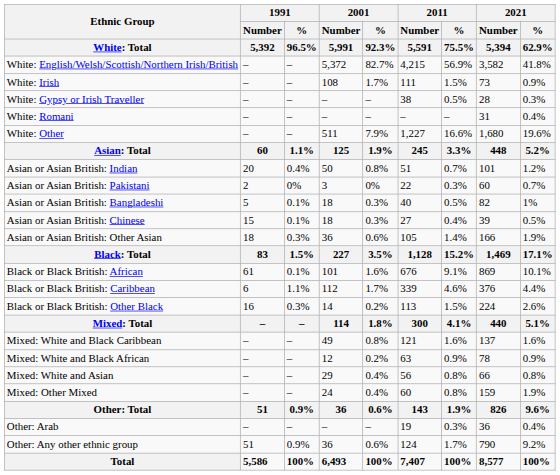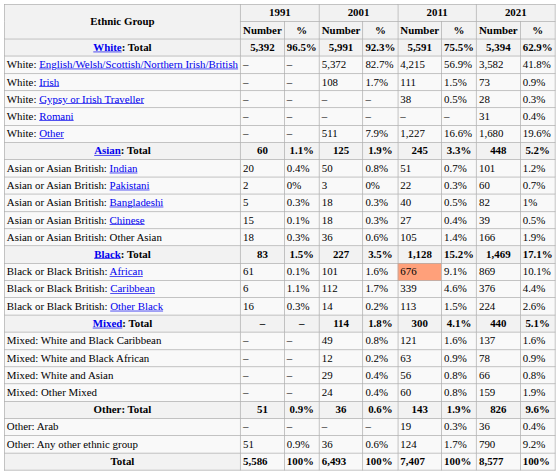 <table class="wikitable">
 <tr>
 <th rowspan="2" scope="col">Ethnic Group</th>
 <th colspan="2">1991</th>
 <th colspan="2">2001</th>
 <th colspan="2" scope="col">2011</th>
 <th colspan="2">2021</th>
 </tr>
 <tr>
 <th>Number</th>
 <th>%</th>
 <th>Number</th>
 <th>%</th>
 <th scope="col">Number</th>
 <th scope="col">%</th>
 <th>Number</th>
 <th>%</th>
 </tr>
 <tr>
 <th scope="row"><a href='#'>White</a>: Total</th>
 <th>5,392</th>
 <th>96.5%</th>
 <th>5,991</th>
 <th>92.3%</th>
 <th>5,591</th>
 <th>75.5%</th>
 <th>5,394</th>
 <th>62.9%</th>
 </tr>
 <tr>
 <td scope="row">White: <a href='#'>English/Welsh/Scottish/Northern Irish/British</a></td>
 <td>–</td>
 <td>–</td>
 <td>5,372</td>
 <td>82.7%</td>
 <td>4,215</td>
 <td>56.9%</td>
 <td>3,582</td>
 <td>41.8%</td>
 </tr>
 <tr>
 <td scope="row">White: <a href='#'>Irish</a></td>
 <td>–</td>
 <td>–</td>
 <td>108</td>
 <td>1.7%</td>
 <td>111</td>
 <td>1.5%</td>
 <td>73</td>
 <td>0.9%</td>
 </tr>
 <tr>
 <td scope="row">White: <a href='#'>Gypsy or Irish Traveller</a></td>
 <td>–</td>
 <td>–</td>
 <td>–</td>
 <td>–</td>
 <td>38</td>
 <td>0.5%</td>
 <td>28</td>
 <td>0.3%</td>
 </tr>
 <tr>
 <td>White: <a href='#'>Romani</a></td>
 <td>–</td>
 <td>–</td>
 <td>–</td>
 <td>–</td>
 <td>–</td>
 <td>–</td>
 <td>31</td>
 <td>0.4%</td>
 </tr>
 <tr>
 <td scope="row">White: <a href='#'>Other</a></td>
 <td>–</td>
 <td>–</td>
 <td>511</td>
 <td>7.9%</td>
 <td>1,227</td>
 <td>16.6%</td>
 <td>1,680</td>
 <td>19.6%</td>
 </tr>
 <tr>
 <th scope="row"><a href='#'>Asian</a>: Total</th>
 <th>60</th>
 <th>1.1%</th>
 <th>125</th>
 <th>1.9%</th>
 <th>245</th>
 <th>3.3%</th>
 <th>448</th>
 <th>5.2%</th>
 </tr>
 <tr>
 <td scope="row">Asian or Asian British: <a href='#'>Indian</a></td>
 <td>20</td>
 <td>0.4%</td>
 <td>50</td>
 <td>0.8%</td>
 <td>51</td>
 <td>0.7%</td>
 <td>101</td>
 <td>1.2%</td>
 </tr>
 <tr>
 <td scope="row">Asian or Asian British: <a href='#'>Pakistani</a></td>
 <td>2</td>
 <td>0%</td>
 <td>3</td>
 <td>0%</td>
 <td>22</td>
 <td>0.3%</td>
 <td>60</td>
 <td>0.7%</td>
 </tr>
 <tr>
 <td scope="row">Asian or Asian British: <a href='#'>Bangladeshi</a></td>
 <td>5</td>
-<td>0.1%</td>
+<td>0.3%</td>
 <td>18</td>
 <td>0.3%</td>
 <td>40</td>
 <td>0.5%</td>
 <td>82</td>
 <td>1%</td>
 </tr>
 <tr>
 <td scope="row">Asian or Asian British: <a href='#'>Chinese</a></td>
 <td>15</td>
 <td>0.1%</td>
 <td>18</td>
 <td>0.3%</td>
 <td>27</td>
 <td>0.4%</td>
 <td>39</td>
 <td>0.5%</td>
 </tr>
 <tr>
 <td scope="row">Asian or Asian British: Other Asian</td>
 <td>18</td>
 <td>0.3%</td>
 <td>36</td>
 <td>0.6%</td>
 <td>105</td>
 <td>1.4%</td>
 <td>166</td>
 <td>1.9%</td>
 </tr>
 <tr>
 <th scope="row"><a href='#'>Black</a>: Total</th>
 <th>83</th>
 <th>1.5%</th>
 <th>227</th>
 <th>3.5%</th>
 <th>1,128</th>
 <th>15.2%</th>
 <th>1,469</th>
 <th>17.1%</th>
 </tr>
 <tr>
 <td scope="row">Black or Black British: <a href='#'>African</a></td>
 <td>61</td>
 <td>0.1%</td>
 <td>101</td>
 <td>1.6%</td>
-<td>676</td>
+<td style="background: lightsalmon;">676</td>
 <td>9.1%</td>
 <td>869</td>
 <td>10.1%</td>
 </tr>
 <tr>
 <td scope="row">Black or Black British: <a href='#'>Caribbean</a></td>
 <td>6</td>
 <td>1.1%</td>
 <td>112</td>
 <td>1.7%</td>
 <td>339</td>
 <td>4.6%</td>
 <td>376</td>
 <td>4.4%</td>
 </tr>
 <tr>
 <td scope="row">Black or Black British: <a href='#'>Other Black</a></td>
 <td>16</td>
 <td>0.3%</td>
 <td>14</td>
 <td>0.2%</td>
 <td>113</td>
 <td>1.5%</td>
 <td>224</td>
 <td>2.6%</td>
 </tr>
 <tr>
 <th scope="row"><a href='#'>Mixed</a>: Total</th>
 <th>–</th>
 <th>–</th>
 <th>114</th>
 <th>1.8%</th>
 <th>300</th>
 <th>4.1%</th>
 <th>440</th>
 <th>5.1%</th>
 </tr>
 <tr>
 <td scope="row">Mixed: White and Black Caribbean</td>
 <td>–</td>
 <td>–</td>
 <td>49</td>
 <td>0.8%</td>
 <td>121</td>
 <td>1.6%</td>
 <td>137</td>
 <td>1.6%</td>
 </tr>
 <tr>
 <td scope="row">Mixed: White and Black African</td>
 <td>–</td>
 <td>–</td>
 <td>12</td>
 <td>0.2%</td>
 <td>63</td>
 <td>0.9%</td>
 <td>78</td>
 <td>0.9%</td>
 </tr>
 <tr>
 <td scope="row">Mixed: White and Asian</td>
 <td>–</td>
 <td>–</td>
 <td>29</td>
 <td>0.4%</td>
 <td>56</td>
 <td>0.8%</td>
 <td>66</td>
 <td>0.8%</td>
 </tr>
 <tr>
 <td scope="row">Mixed: Other Mixed</td>
 <td>–</td>
 <td>–</td>
 <td>24</td>
 <td>0.4%</td>
 <td>60</td>
 <td>0.8%</td>
 <td>159</td>
 <td>1.9%</td>
 </tr>
 <tr>
 <th scope="row">Other: Total</th>
 <th>51</th>
 <th>0.9%</th>
 <th>36</th>
 <th>0.6%</th>
 <th>143</th>
 <th>1.9%</th>
 <th>826</th>
 <th>9.6%</th>
 </tr>
 <tr>
 <td scope="row">Other: Arab</td>
 <td>–</td>
 <td>–</td>
 <td>–</td>
 <td>–</td>
 <td>19</td>
 <td>0.3%</td>
 <td>36</td>
 <td>0.4%</td>
 </tr>
 <tr>
 <td scope="row">Other: Any other ethnic group</td>
 <td>51</td>
 <td>0.9%</td>
 <td>36</td>
 <td>0.6%</td>
 <td>124</td>
 <td>1.7%</td>
 <td>790</td>
 <td>9.2%</td>
 </tr>
 <tr>
 <th scope="row">Total</th>
 <td><strong>5,586</strong></td>
 <td><strong>100%</strong></td>
 <td><strong>6,493</strong></td>
 <td><strong>100%</strong></td>
 <td><strong>7,407</strong></td>
 <td><strong>100%</strong></td>
 <td><strong>8,577</strong></td>
 <td><strong>100%</strong></td>
 </tr>
 </table>
